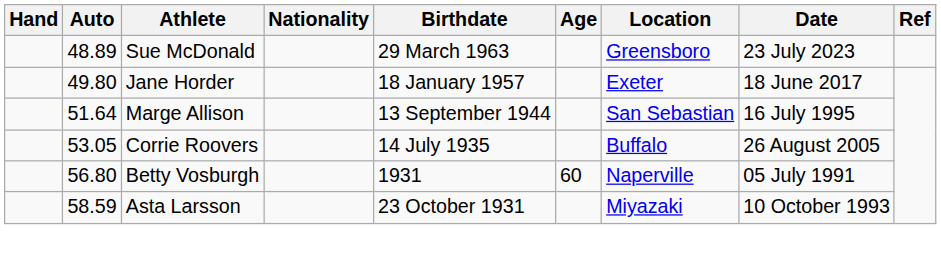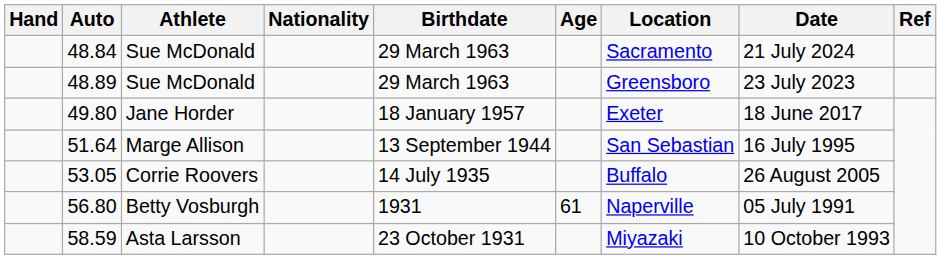 <table class="wikitable">
 <tr>
 <th>Hand</th>
 <th>Auto</th>
 <th>Athlete</th>
 <th>Nationality</th>
 <th>Birthdate</th>
 <th>Age</th>
 <th>Location</th>
 <th>Date</th>
 <th>Ref</th>
+</tr>
+<tr>
+<td></td>
+<td>48.84</td>
+<td>Sue McDonald</td>
+<td></td>
+<td>29 March 1963</td>
+<td></td>
+<td><a href='#'>Sacramento</a></td>
+<td>21 July 2024</td>
+<td></td>
 </tr>
 <tr>
 <td></td>
 <td>48.89</td>
 <td>Sue McDonald</td>
 <td></td>
 <td>29 March 1963</td>
 <td></td>
 <td><a href='#'>Greensboro</a></td>
 <td>23 July 2023</td>
 <td></td>
 </tr>
 <tr>
 <td></td>
 <td>49.80</td>
 <td>Jane Horder</td>
 <td></td>
 <td>18 January 1957</td>
 <td></td>
 <td><a href='#'>Exeter</a></td>
 <td>18 June 2017</td>
 </tr>
 <tr>
 <td></td>
 <td>51.64</td>
 <td>Marge Allison</td>
 <td></td>
 <td>13 September 1944</td>
 <td></td>
 <td><a href='#'>San Sebastian</a></td>
 <td>16 July 1995</td>
 </tr>
 <tr>
 <td></td>
 <td>53.05</td>
 <td>Corrie Roovers</td>
 <td></td>
 <td>14 July 1935</td>
 <td></td>
 <td><a href='#'>Buffalo</a></td>
 <td>26 August 2005</td>
 </tr>
 <tr>
 <td></td>
 <td>56.80</td>
 <td>Betty Vosburgh</td>
 <td></td>
 <td>1931</td>
-<td>60</td>
+<td>61</td>
 <td><a href='#'>Naperville</a></td>
 <td>05 July 1991</td>
 </tr>
 <tr>
 <td></td>
 <td>58.59</td>
 <td>Asta Larsson</td>
 <td></td>
 <td>23 October 1931</td>
 <td></td>
 <td><a href='#'>Miyazaki</a></td>
 <td>10 October 1993</td>
 </tr>
 </table>
